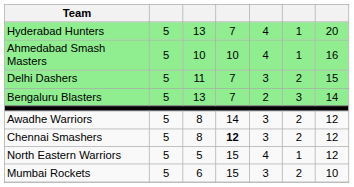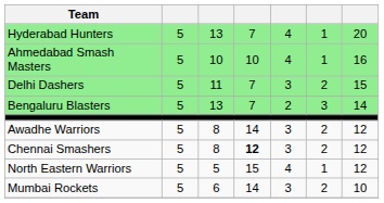 <table class="wikitable" style="text-align: center;">
 <tr>
 <th style="width: 200px;">Team</th>
 <th style="width: 40px;"></th>
 <th style="width: 40px;"></th>
 <th style="width: 40px;"></th>
 <th style="width: 40px;"></th>
 <th style="width: 40px;"></th>
 <th style="width: 40px;"></th>
 </tr>
 <tr style="background: lightgreen;">
 <td style="text-align: left;">Hyderabad Hunters</td>
 <td>5</td>
 <td>13</td>
 <td>7</td>
 <td>4</td>
 <td>1</td>
 <td>20</td>
 </tr>
 <tr style="background: lightgreen;">
 <td style="text-align: left;">Ahmedabad Smash Masters</td>
 <td>5</td>
 <td>10</td>
 <td>10</td>
 <td>4</td>
 <td>1</td>
 <td>16</td>
 </tr>
 <tr style="background: lightgreen;">
 <td style="text-align: left;">Delhi Dashers</td>
 <td>5</td>
 <td>11</td>
 <td>7</td>
 <td>3</td>
 <td>2</td>
 <td>15</td>
 </tr>
 <tr style="background: lightgreen;">
 <td style="text-align: left;">Bengaluru Blasters</td>
 <td>5</td>
 <td>13</td>
 <td>7</td>
 <td>2</td>
 <td>3</td>
 <td>14</td>
 </tr>
 <tr>
 <td colspan="7" style="background:black;"></td>
 </tr>
 <tr>
 <td style="text-align: left;">Awadhe Warriors</td>
 <td>5</td>
 <td>8</td>
 <td>14</td>
 <td>3</td>
 <td>2</td>
 <td>12</td>
 </tr>
 <tr>
 <td style="text-align: left;">Chennai Smashers</td>
 <td>5</td>
 <td>8</td>
 <td><strong>12</strong></td>
 <td>3</td>
 <td>2</td>
 <td>12</td>
 </tr>
 <tr>
 <td style="text-align: left;">North Eastern Warriors</td>
 <td>5</td>
 <td>5</td>
 <td>15</td>
 <td>4</td>
 <td>1</td>
 <td>12</td>
 </tr>
 <tr>
 <td style="text-align: left;">Mumbai Rockets</td>
 <td>5</td>
 <td>6</td>
-<td>15</td>
+<td>14</td>
 <td>3</td>
 <td>2</td>
 <td>10</td>
 </tr>
 <tr>
 </tr>
 </table>
